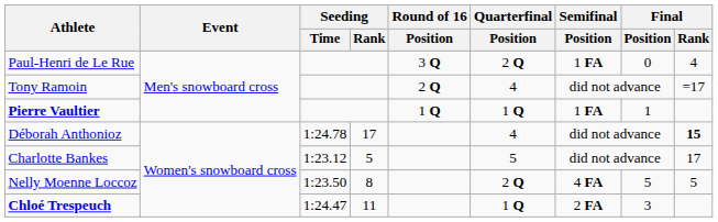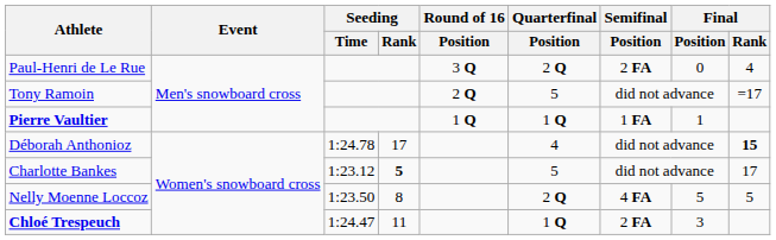 <table class="wikitable" style="font-size:90%">
 <tr>
 <th rowspan="2">Athlete</th>
 <th rowspan="2">Event</th>
 <th colspan=2>Seeding</th>
 <th>Round of 16</th>
 <th>Quarterfinal</th>
 <th>Semifinal</th>
 <th colspan=2>Final</th>
 </tr>
 <tr style="font-size:95%">
 <th>Time</th>
 <th>Rank</th>
 <th>Position</th>
 <th>Position</th>
 <th>Position</th>
 <th>Position</th>
 <th>Rank</th>
 </tr>
 <tr align=center>
 <td align=left><a href='#'>Paul-Henri de Le Rue</a></td>
 <td align=left rowspan=3><a href='#'>Men's snowboard cross</a></td>
 <td colspan=2></td>
 <td>3 <strong>Q</strong></td>
 <td>2 <strong>Q</strong></td>
-<td>1 <strong>FA</strong></td>
+<td>2 <strong>FA</strong></td>
 <td>0</td>
 <td>4</td>
 </tr>
 <tr align=center>
 <td align=left><a href='#'>Tony Ramoin</a></td>
 <td colspan=2></td>
 <td>2 <strong>Q</strong></td>
-<td>4</td>
+<td>5</td>
 <td colspan=2>did not advance</td>
 <td>=17</td>
 </tr>
 <tr align=center>
 <td align=left><strong><a href='#'>Pierre Vaultier</a></strong></td>
 <td colspan=2></td>
 <td>1 <strong>Q</strong></td>
 <td>1 <strong>Q</strong></td>
 <td>1 <strong>FA</strong></td>
 <td>1</td>
 <td></td>
 </tr>
 <tr align=center>
 <td align=left><a href='#'>Déborah Anthonioz</a></td>
 <td align=left rowspan=4><a href='#'>Women's snowboard cross</a></td>
 <td>1:24.78</td>
 <td>17</td>
 <td></td>
 <td>4</td>
 <td colspan=2>did not advance</td>
 <td><strong>15</strong></td>
 </tr>
 <tr align=center>
 <td align=left><a href='#'>Charlotte Bankes</a></td>
 <td>1:23.12</td>
-<td>5</td>
+<td><strong>5</strong></td>
 <td></td>
 <td>5</td>
 <td colspan=2>did not advance</td>
 <td>17</td>
 </tr>
 <tr align=center>
 <td align=left><a href='#'>Nelly Moenne Loccoz</a></td>
 <td>1:23.50</td>
 <td>8</td>
 <td></td>
 <td>2 <strong>Q</strong></td>
 <td>4 <strong>FA</strong></td>
 <td>5</td>
 <td>5</td>
 </tr>
 <tr align=center>
 <td align=left><strong><a href='#'>Chloé Trespeuch</a></strong></td>
 <td>1:24.47</td>
 <td>11</td>
 <td></td>
 <td>1 <strong>Q</strong></td>
 <td>2 <strong>FA</strong></td>
 <td>3</td>
 <td></td>
 </tr>
 </table>
